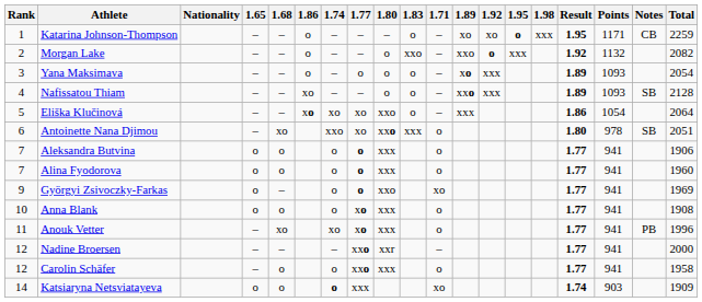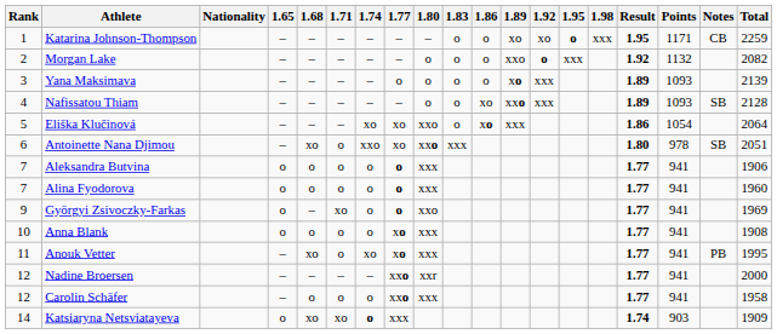 <table class="wikitable sortable" style="text-align:center;font-size:90%">
 <tr>
 <th>Rank</th>
 <th>Athlete</th>
 <th>Nationality</th>
 <th>1.65</th>
 <th>1.68</th>
-<th>1.86</th>
+<th>1.71</th>
 <th>1.74</th>
 <th>1.77</th>
 <th>1.80</th>
 <th>1.83</th>
-<th>1.71</th>
+<th>1.86</th>
 <th>1.89</th>
 <th>1.92</th>
 <th>1.95</th>
 <th>1.98</th>
 <th>Result</th>
 <th>Points</th>
 <th>Notes</th>
 <th>Total</th>
 </tr>
 <tr>
 <td>1</td>
 <td align=left><a href='#'>Katarina Johnson-Thompson</a></td>
 <td align=left></td>
 <td>–</td>
 <td>–</td>
-<td>o</td>
+<td>–</td>
 <td>–</td>
 <td>–</td>
 <td>–</td>
 <td>o</td>
-<td>–</td>
+<td>o</td>
 <td>xo</td>
 <td>xo</td>
 <td><strong>o</strong></td>
 <td>xxx</td>
 <td><strong>1.95</strong></td>
 <td>1171</td>
 <td>CB</td>
 <td>2259</td>
 </tr>
 <tr>
 <td>2</td>
 <td align=left><a href='#'>Morgan Lake</a></td>
 <td align=left></td>
 <td>–</td>
 <td>–</td>
-<td>o</td>
+<td>–</td>
 <td>–</td>
 <td>–</td>
 <td>o</td>
-<td>xxo</td>
-<td>–</td>
+<td>o</td>
+<td>o</td>
 <td>xxo</td>
 <td><strong>o</strong></td>
 <td>xxx</td>
 <td></td>
 <td><strong>1.92</strong></td>
 <td>1132</td>
 <td></td>
 <td>2082</td>
 </tr>
 <tr>
 <td>3</td>
 <td align=left><a href='#'>Yana Maksimava</a></td>
 <td align=left></td>
 <td>–</td>
 <td>–</td>
-<td>o</td>
+<td>–</td>
 <td>–</td>
 <td>o</td>
 <td>o</td>
 <td>o</td>
-<td>–</td>
+<td>o</td>
 <td>x<strong>o</strong></td>
 <td>xxx</td>
 <td></td>
 <td></td>
 <td><strong>1.89</strong></td>
 <td>1093</td>
 <td></td>
-<td>2054</td>
+<td>2139</td>
 </tr>
 <tr>
 <td>4</td>
 <td align=left><a href='#'>Nafissatou Thiam</a></td>
 <td align=left></td>
 <td>–</td>
 <td>–</td>
-<td>xo</td>
+<td>–</td>
 <td>–</td>
 <td>–</td>
 <td>o</td>
 <td>o</td>
-<td>–</td>
+<td>xo</td>
 <td>xx<strong>o</strong></td>
 <td>xxx</td>
 <td></td>
 <td></td>
 <td><strong>1.89</strong></td>
 <td>1093</td>
 <td>SB</td>
 <td>2128</td>
 </tr>
 <tr>
 <td>5</td>
 <td align=left><a href='#'>Eliška Klučinová</a></td>
 <td align=left></td>
 <td>–</td>
 <td>–</td>
-<td>x<strong>o</strong></td>
+<td>–</td>
 <td>xo</td>
 <td>xo</td>
 <td>xxo</td>
 <td>o</td>
-<td>–</td>
+<td>x<strong>o</strong></td>
 <td>xxx</td>
 <td></td>
 <td></td>
 <td></td>
 <td><strong>1.86</strong></td>
 <td>1054</td>
 <td></td>
 <td>2064</td>
 </tr>
 <tr>
 <td>6</td>
 <td align=left><a href='#'>Antoinette Nana Djimou</a></td>
 <td align=left></td>
 <td>–</td>
 <td>xo</td>
-<td></td>
+<td>o</td>
 <td>xxo</td>
 <td>xo</td>
 <td>xx<strong>o</strong></td>
 <td>xxx</td>
-<td>o</td>
+<td></td>
 <td></td>
 <td></td>
 <td></td>
 <td></td>
 <td><strong>1.80</strong></td>
 <td>978</td>
 <td>SB</td>
 <td>2051</td>
 </tr>
 <tr>
 <td>7</td>
 <td align=left><a href='#'>Aleksandra Butvina</a></td>
 <td align=left></td>
 <td>o</td>
 <td>o</td>
-<td></td>
+<td>o</td>
 <td>o</td>
 <td><strong>o</strong></td>
 <td>xxx</td>
 <td></td>
-<td>o</td>
+<td></td>
 <td></td>
 <td></td>
 <td></td>
 <td></td>
 <td><strong>1.77</strong></td>
 <td>941</td>
 <td></td>
 <td>1906</td>
 </tr>
 <tr>
 <td>7</td>
 <td align=left><a href='#'>Alina Fyodorova</a></td>
 <td align=left></td>
 <td>o</td>
 <td>o</td>
-<td></td>
+<td>o</td>
 <td>o</td>
 <td><strong>o</strong></td>
 <td>xxx</td>
 <td></td>
-<td>o</td>
+<td></td>
 <td></td>
 <td></td>
 <td></td>
 <td></td>
 <td><strong>1.77</strong></td>
 <td>941</td>
 <td></td>
 <td>1960</td>
 </tr>
 <tr>
 <td>9</td>
 <td align=left><a href='#'>Györgyi Zsivoczky-Farkas</a></td>
 <td align=left></td>
 <td>o</td>
 <td>–</td>
-<td></td>
+<td>xo</td>
 <td>o</td>
 <td><strong>o</strong></td>
 <td>xxo</td>
 <td></td>
-<td>xo</td>
+<td></td>
 <td></td>
 <td></td>
 <td></td>
 <td></td>
 <td><strong>1.77</strong></td>
 <td>941</td>
 <td></td>
 <td>1969</td>
 </tr>
 <tr>
 <td>10</td>
 <td align=left><a href='#'>Anna Blank</a></td>
 <td align=left></td>
 <td>o</td>
 <td>o</td>
-<td></td>
+<td>o</td>
 <td>o</td>
 <td>x<strong>o</strong></td>
 <td>xxx</td>
 <td></td>
-<td>o</td>
+<td></td>
 <td></td>
 <td></td>
 <td></td>
 <td></td>
 <td><strong>1.77</strong></td>
 <td>941</td>
 <td></td>
 <td>1908</td>
 </tr>
 <tr>
 <td>11</td>
 <td align=left><a href='#'>Anouk Vetter</a></td>
 <td align=left></td>
 <td>–</td>
 <td>xo</td>
-<td></td>
+<td>o</td>
 <td>xo</td>
 <td>x<strong>o</strong></td>
 <td>xxx</td>
 <td></td>
-<td>o</td>
+<td></td>
 <td></td>
 <td></td>
 <td></td>
 <td></td>
 <td><strong>1.77</strong></td>
 <td>941</td>
 <td>PB</td>
-<td>1996</td>
+<td>1995</td>
 </tr>
 <tr>
 <td>12</td>
 <td align=left><a href='#'>Nadine Broersen</a></td>
 <td align=left></td>
 <td>–</td>
 <td>–</td>
-<td></td>
+<td>–</td>
 <td>–</td>
 <td>xx<strong>o</strong></td>
 <td>xxr</td>
 <td></td>
-<td>–</td>
+<td></td>
 <td></td>
 <td></td>
 <td></td>
 <td></td>
 <td><strong>1.77</strong></td>
 <td>941</td>
 <td></td>
 <td>2000</td>
 </tr>
 <tr>
 <td>12</td>
 <td align=left><a href='#'>Carolin Schäfer</a></td>
 <td align=left></td>
 <td>–</td>
 <td>o</td>
-<td></td>
+<td>o</td>
 <td>o</td>
 <td>xx<strong>o</strong></td>
 <td>xxx</td>
 <td></td>
-<td>o</td>
+<td></td>
 <td></td>
 <td></td>
 <td></td>
 <td></td>
 <td><strong>1.77</strong></td>
 <td>941</td>
 <td></td>
 <td>1958</td>
 </tr>
 <tr>
 <td>14</td>
 <td align=left><a href='#'>Katsiaryna Netsviatayeva</a></td>
 <td align=left></td>
 <td>o</td>
-<td>o</td>
-<td></td>
+<td>xo</td>
+<td>xo</td>
 <td><strong>o</strong></td>
 <td>xxx</td>
 <td></td>
 <td></td>
-<td>xo</td>
+<td></td>
 <td></td>
 <td></td>
 <td></td>
 <td></td>
 <td><strong>1.74</strong></td>
 <td>903</td>
 <td></td>
 <td>1909</td>
 </tr>
 </table>
